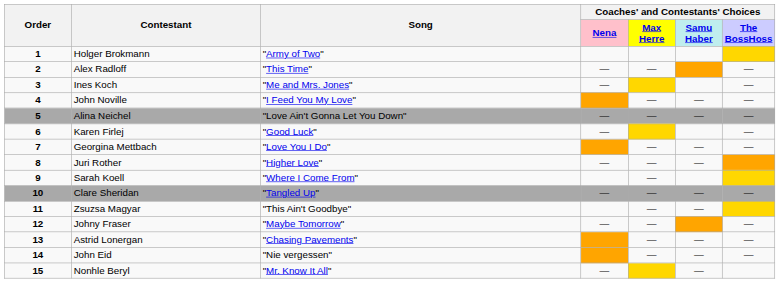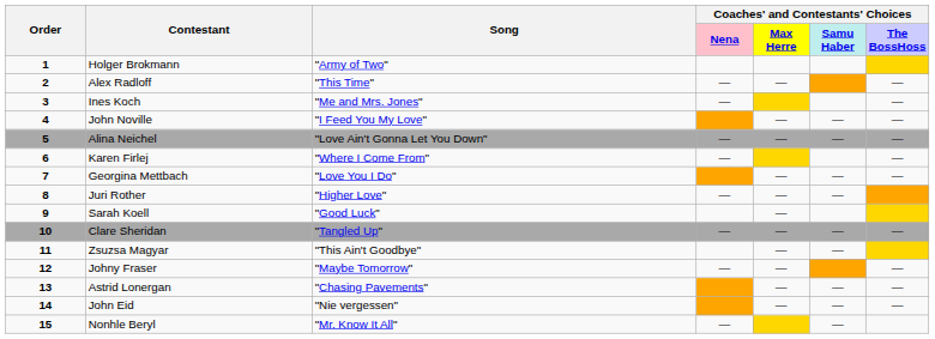 <table class="wikitable" style="width:100%;">
 <tr>
 <th rowspan=2>Order</th>
 <th rowspan=2>Contestant</th>
 <th rowspan=2>Song</th>
 <th colspan=4>Coaches' and Contestants' Choices</th>
 </tr>
 <tr>
 <th style="background-color:pink" width="70"><a href='#'>Nena</a></th>
 <th style="background-color: yellow" width="70"><a href='#'>Max Herre</a></th>
 <th style="background-color:#bfeeee" width="70"><a href='#'>Samu Haber</a></th>
 <th style="background-color:#ccf" width="70"><a href='#'>The BossHoss</a></th>
 </tr>
 <tr>
 <td align="center"><strong>1</strong></td>
 <td>Holger Brokmann</td>
 <td>"<a href='#'>Army of Two</a>"</td>
 <td style=";text-align:center;"></td>
 <td style=";text-align:center;"></td>
 <td style=";text-align:center;"></td>
 <td style="background:gold;text-align:center;"></td>
 </tr>
 <tr>
 <td align="center"><strong>2</strong></td>
 <td>Alex Radloff</td>
 <td>"<a href='#'>This Time</a>"</td>
 <td align="center">—</td>
 <td align="center">—</td>
 <td style="background:orange;text-align:center;"></td>
 <td align="center">—</td>
 </tr>
 <tr>
 <td align="center"><strong>3</strong></td>
 <td>Ines Koch</td>
 <td>"<a href='#'>Me and Mrs. Jones</a>"</td>
 <td align="center">—</td>
 <td style="background:gold;text-align:center;"></td>
 <td style=";text-align:center;"></td>
 <td align="center">—</td>
 </tr>
 <tr>
 <td align="center"><strong>4</strong></td>
 <td>John Noville</td>
 <td>"<a href='#'>I Feed You My Love</a>"</td>
 <td style="background:orange;text-align:center;"></td>
 <td align="center">—</td>
 <td align="center">—</td>
 <td align="center">—</td>
 </tr>
 <tr bgcolor=darkgrey>
 <td align="center"><strong>5</strong></td>
 <td>Alina Neichel</td>
 <td>"Love Ain't Gonna Let You Down"</td>
 <td align="center">—</td>
 <td align="center">—</td>
 <td align="center">—</td>
 <td align="center">—</td>
 </tr>
 <tr>
 <td align="center"><strong>6</strong></td>
 <td>Karen Firlej</td>
-<td>"<a href='#'>Good Luck</a>"</td>
+<td>"<a href='#'>Where I Come From</a>"</td>
 <td align="center">—</td>
 <td style="background:gold;text-align:center;"></td>
 <td style=";text-align:center;"></td>
 <td align="center">—</td>
 </tr>
 <tr>
 <td align="center"><strong>7</strong></td>
 <td>Georgina Mettbach</td>
 <td>"<a href='#'>Love You I Do</a>"</td>
 <td style="background:orange;text-align:center;"></td>
 <td align="center">—</td>
 <td align="center">—</td>
 <td align="center">—</td>
 </tr>
 <tr>
 <td align="center"><strong>8</strong></td>
 <td>Juri Rother</td>
 <td>"<a href='#'>Higher Love</a>"</td>
 <td align="center">—</td>
 <td align="center">—</td>
 <td align="center">—</td>
 <td style="background:orange;text-align:center;"></td>
 </tr>
 <tr>
 <td align="center"><strong>9</strong></td>
 <td>Sarah Koell</td>
-<td>"<a href='#'>Where I Come From</a>"</td>
+<td>"<a href='#'>Good Luck</a>"</td>
 <td style=";text-align:center;"></td>
 <td align="center">—</td>
 <td style=";text-align:center;"></td>
 <td style="background:gold;text-align:center;"></td>
 </tr>
 <tr bgcolor=darkgrey>
 <td align="center"><strong>10</strong></td>
 <td>Clare Sheridan</td>
 <td>"<a href='#'>Tangled Up</a>"</td>
 <td align="center">—</td>
 <td align="center">—</td>
 <td align="center">—</td>
 <td align="center">—</td>
 </tr>
 <tr>
 <td align="center"><strong>11</strong></td>
 <td>Zsuzsa Magyar</td>
 <td>"This Ain't Goodbye"</td>
 <td style=";text-align:center;"></td>
 <td align="center">—</td>
 <td align="center">—</td>
 <td style="background:gold;text-align:center;"></td>
 </tr>
 <tr>
 <td align="center"><strong>12</strong></td>
 <td>Johny Fraser</td>
 <td>"<a href='#'>Maybe Tomorrow</a>"</td>
 <td align="center">—</td>
 <td align="center">—</td>
 <td style="background:orange;text-align:center;"></td>
 <td align="center">—</td>
 </tr>
 <tr>
 <td align="center"><strong>13</strong></td>
 <td>Astrid Lonergan</td>
 <td>"<a href='#'>Chasing Pavements</a>"</td>
 <td style="background:orange;text-align:center;"></td>
 <td align="center">—</td>
 <td align="center">—</td>
 <td align="center">—</td>
 </tr>
 <tr>
 <td align="center"><strong>14</strong></td>
 <td>John Eid</td>
 <td>"Nie vergessen"</td>
 <td style="background:orange;text-align:center;"></td>
 <td align="center">—</td>
 <td align="center">—</td>
 <td align="center">—</td>
 </tr>
 <tr>
 <td align="center"><strong>15</strong></td>
 <td>Nonhle Beryl</td>
 <td>"<a href='#'>Mr. Know It All</a>"</td>
 <td align="center">—</td>
 <td style="background:gold;text-align:center;"></td>
 <td align="center">—</td>
 <td style=";text-align:center;"></td>
 </tr>
 </table>
